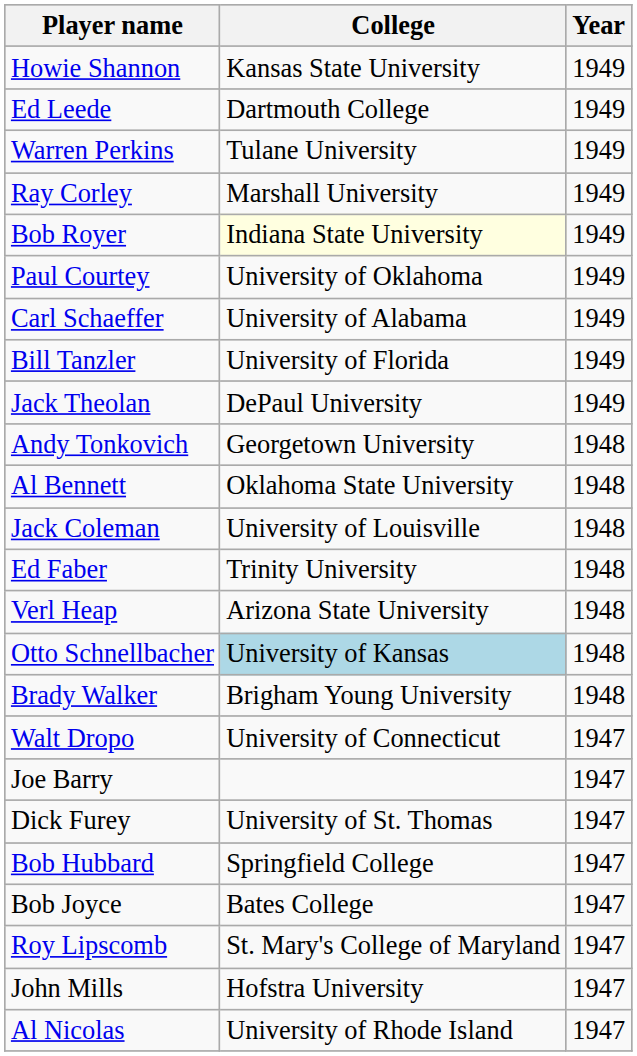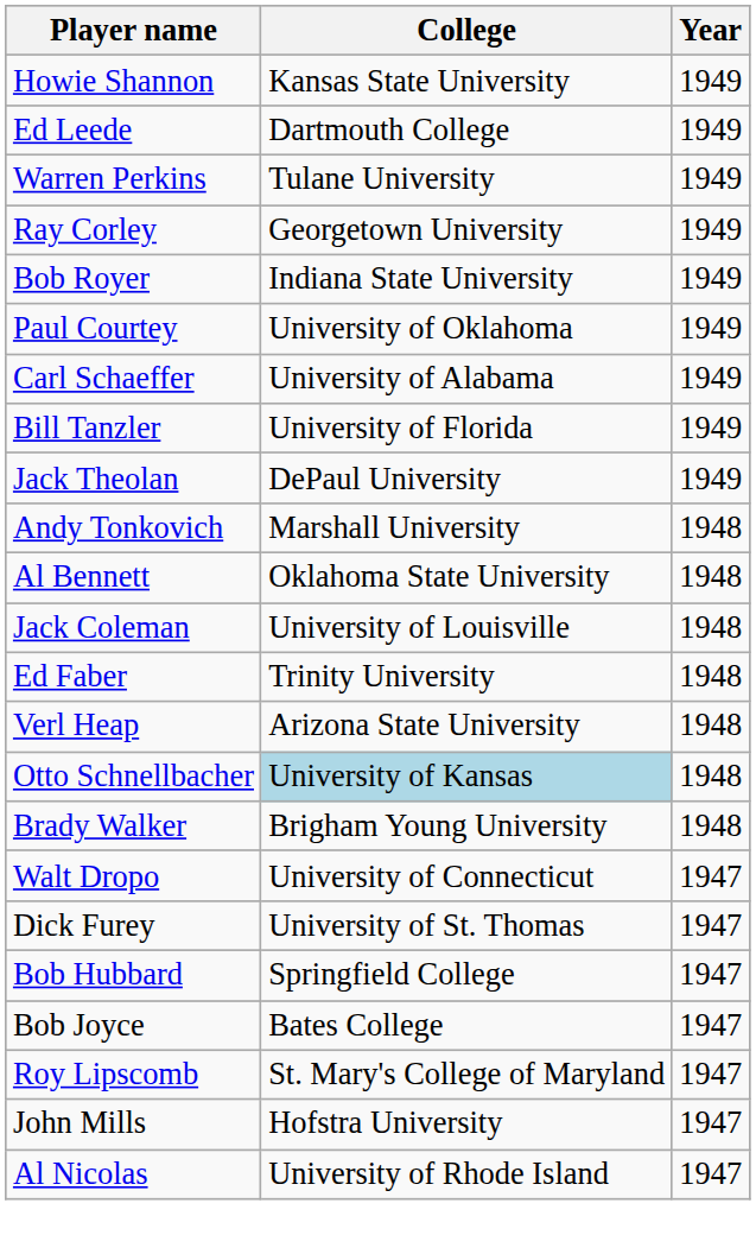 <table class="wikitable">
 <tr>
 <th>Player name</th>
 <th>College</th>
 <th>Year</th>
 </tr>
 <tr>
 <td><a href='#'>Howie Shannon</a></td>
 <td>Kansas State University</td>
 <td>1949</td>
 </tr>
 <tr>
 <td><a href='#'>Ed Leede</a></td>
 <td>Dartmouth College</td>
 <td>1949</td>
 </tr>
 <tr>
 <td><a href='#'>Warren Perkins</a></td>
 <td>Tulane University</td>
 <td>1949</td>
 </tr>
 <tr>
 <td><a href='#'>Ray Corley</a></td>
-<td>Marshall University</td>
+<td>Georgetown University</td>
 <td>1949</td>
 </tr>
 <tr>
 <td><a href='#'>Bob Royer</a></td>
-<td style="background: lightyellow;">Indiana State University</td>
+<td>Indiana State University</td>
 <td>1949</td>
 </tr>
 <tr>
 <td><a href='#'>Paul Courtey</a></td>
 <td>University of Oklahoma</td>
 <td>1949</td>
 </tr>
 <tr>
 <td><a href='#'>Carl Schaeffer</a></td>
 <td>University of Alabama</td>
 <td>1949</td>
 </tr>
 <tr>
 <td><a href='#'>Bill Tanzler</a></td>
 <td>University of Florida</td>
 <td>1949</td>
 </tr>
 <tr>
 <td><a href='#'>Jack Theolan</a></td>
 <td>DePaul University</td>
 <td>1949</td>
 </tr>
 <tr>
 <td><a href='#'>Andy Tonkovich</a></td>
-<td>Georgetown University</td>
+<td>Marshall University</td>
 <td>1948</td>
 </tr>
 <tr>
 <td><a href='#'>Al Bennett</a></td>
 <td>Oklahoma State University</td>
 <td>1948</td>
 </tr>
 <tr>
 <td><a href='#'>Jack Coleman</a></td>
 <td>University of Louisville</td>
 <td>1948</td>
 </tr>
 <tr>
 <td><a href='#'>Ed Faber</a></td>
 <td>Trinity University</td>
 <td>1948</td>
 </tr>
 <tr>
 <td><a href='#'>Verl Heap</a></td>
 <td>Arizona State University</td>
 <td>1948</td>
 </tr>
 <tr>
 <td><a href='#'>Otto Schnellbacher</a></td>
 <td style="background: lightblue;">University of Kansas</td>
 <td>1948</td>
 </tr>
 <tr>
 <td><a href='#'>Brady Walker</a></td>
 <td>Brigham Young University</td>
 <td>1948</td>
 </tr>
 <tr>
 <td><a href='#'>Walt Dropo</a></td>
 <td>University of Connecticut</td>
 <td>1947</td>
 </tr>
 <tr>
-<td>Joe Barry</td>
-<td></td>
-<td>1947</td>
-</tr>
-<tr>
 <td>Dick Furey</td>
 <td>University of St. Thomas</td>
 <td>1947</td>
 </tr>
 <tr>
 <td><a href='#'>Bob Hubbard</a></td>
 <td>Springfield College</td>
 <td>1947</td>
 </tr>
 <tr>
 <td>Bob Joyce</td>
 <td>Bates College</td>
 <td>1947</td>
 </tr>
 <tr>
 <td><a href='#'>Roy Lipscomb</a></td>
 <td>St. Mary's College of Maryland</td>
 <td>1947</td>
 </tr>
 <tr>
 <td>John Mills</td>
 <td>Hofstra University</td>
 <td>1947</td>
 </tr>
 <tr>
 <td><a href='#'>Al Nicolas</a></td>
 <td>University of Rhode Island</td>
 <td>1947</td>
 </tr>
 </table>
